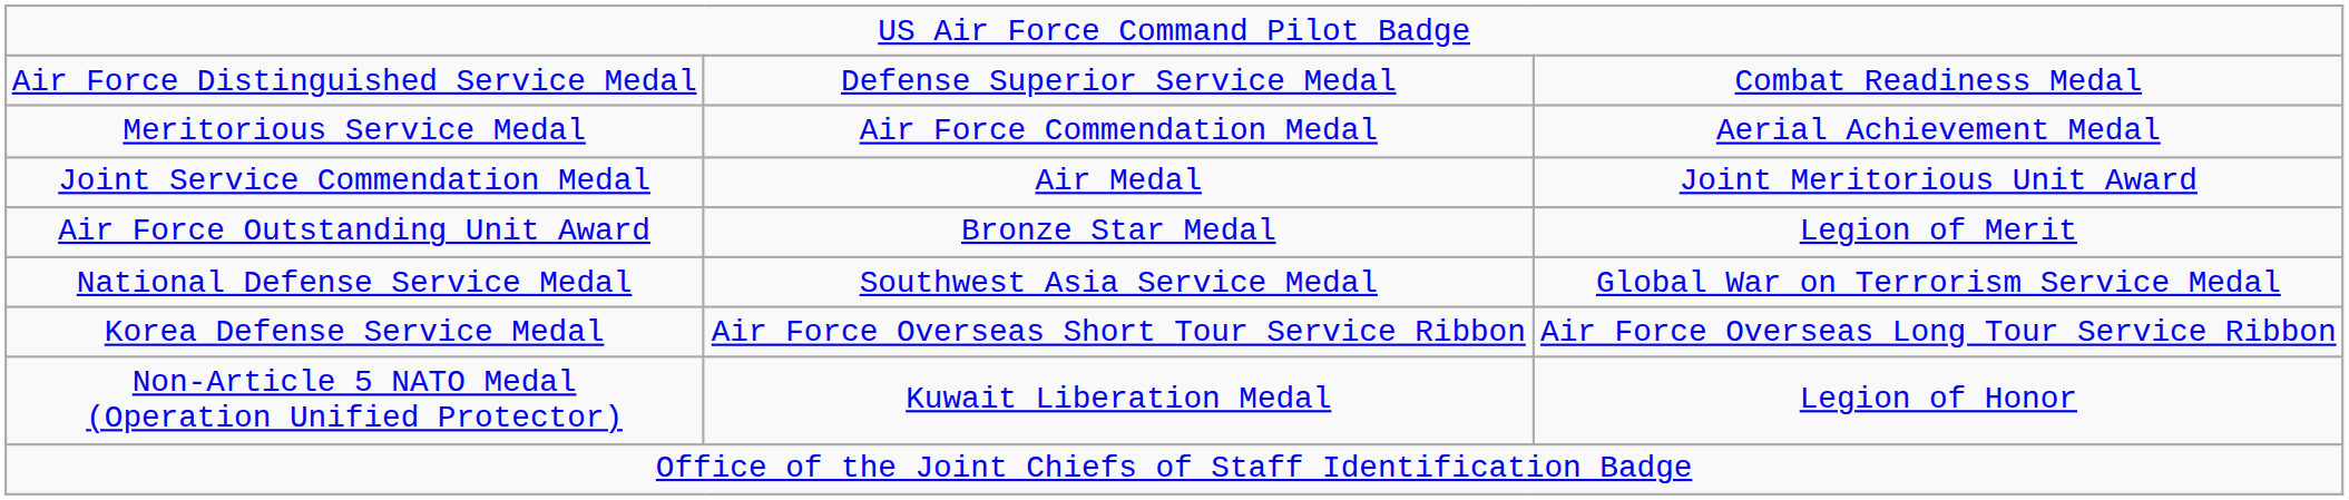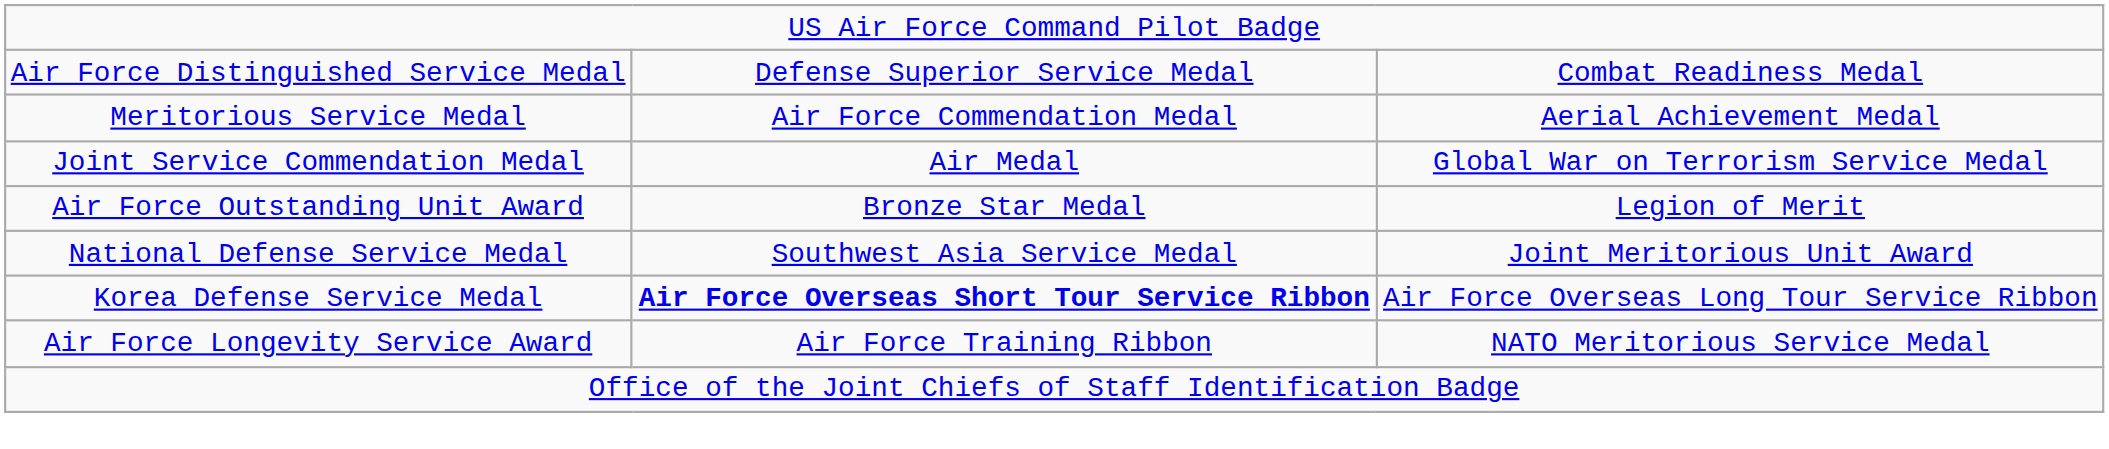 <table class="wikitable" style="margin:1em auto; text-align:center;">
 <tr align="center">
 <td colspan="3"><a href='#'>US Air Force Command Pilot Badge</a></td>
 </tr>
 <tr align="center">
 <td><a href='#'>Air Force Distinguished Service Medal</a></td>
 <td><a href='#'>Defense Superior Service Medal</a></td>
 <td><a href='#'>Combat Readiness Medal</a></td>
 </tr>
 <tr align="center">
 <td><a href='#'>Meritorious Service Medal</a></td>
 <td><a href='#'>Air Force Commendation Medal</a></td>
 <td><a href='#'>Aerial Achievement Medal</a></td>
 </tr>
 <tr align="center">
 <td><a href='#'>Joint Service Commendation Medal</a></td>
 <td><a href='#'>Air Medal</a></td>
-<td><a href='#'>Joint Meritorious Unit Award</a></td>
+<td><a href='#'>Global War on Terrorism Service Medal</a></td>
 </tr>
 <tr align="center">
 <td><a href='#'>Air Force Outstanding Unit Award</a></td>
 <td><a href='#'>Bronze Star Medal</a></td>
 <td><a href='#'>Legion of Merit</a></td>
 </tr>
 <tr align="center">
 <td><a href='#'>National Defense Service Medal</a></td>
 <td><a href='#'>Southwest Asia Service Medal</a></td>
-<td><a href='#'>Global War on Terrorism Service Medal</a></td>
+<td><a href='#'>Joint Meritorious Unit Award</a></td>
 </tr>
 <tr align="center">
 <td><a href='#'>Korea Defense Service Medal</a></td>
-<td><a href='#'>Air Force Overseas Short Tour Service Ribbon</a></td>
+<td><strong><a href='#'>Air Force Overseas Short Tour Service Ribbon</a></strong></td>
 <td><a href='#'>Air Force Overseas Long Tour Service Ribbon</a></td>
 </tr>
 <tr align="center">
-<td><a href='#'>Non-Article 5 NATO Medal<br>(Operation Unified Protector)</a></td>
-<td><a href='#'>Kuwait Liberation Medal</a></td>
-<td><a href='#'>Legion of Honor</a></td>
+<td><a href='#'>Air Force Longevity Service Award</a></td>
+<td><a href='#'>Air Force Training Ribbon</a></td>
+<td><a href='#'>NATO Meritorious Service Medal</a></td>
 </tr>
 <tr>
 <td colspan="3"><a href='#'>Office of the Joint Chiefs of Staff Identification Badge</a></td>
 </tr>
 </table>
